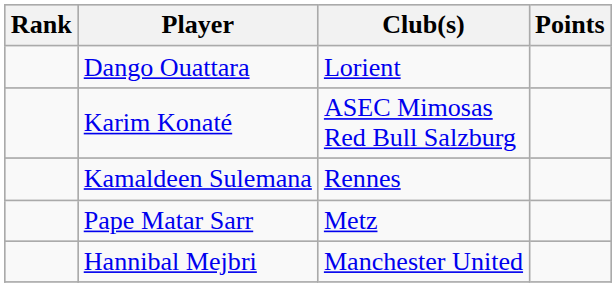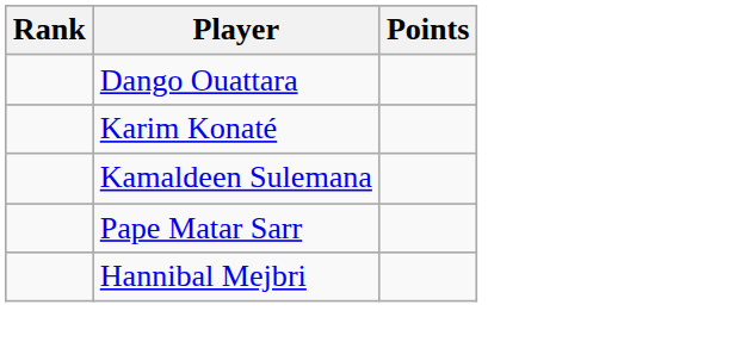 <table class="wikitable plainrowheaders sortable">
 <tr>
 <th>Rank</th>
 <th>Player</th>
-<th>Club(s)</th>
 <th>Points</th>
 </tr>
 <tr>
 <td></td>
 <td> <a href='#'>Dango Ouattara</a></td>
-<td> <a href='#'>Lorient</a></td>
 <td></td>
 </tr>
 <tr>
 <td></td>
 <td> <a href='#'>Karim Konaté</a></td>
-<td> <a href='#'>ASEC Mimosas</a><br> <a href='#'>Red Bull Salzburg</a></td>
 <td></td>
 </tr>
 <tr>
 <td></td>
 <td> <a href='#'>Kamaldeen Sulemana</a></td>
-<td> <a href='#'>Rennes</a></td>
 <td></td>
 </tr>
 <tr>
 <td></td>
 <td> <a href='#'>Pape Matar Sarr</a></td>
-<td> <a href='#'>Metz</a></td>
 <td></td>
 </tr>
 <tr>
 <td></td>
 <td> <a href='#'>Hannibal Mejbri</a></td>
-<td> <a href='#'>Manchester United</a></td>
 <td></td>
 </tr>
 </table>
